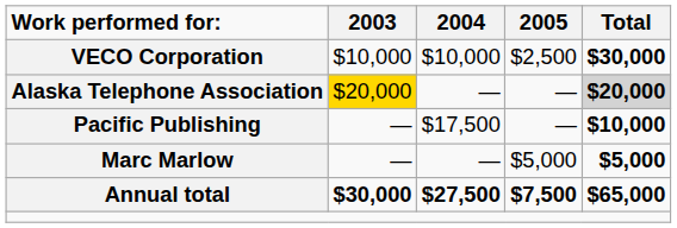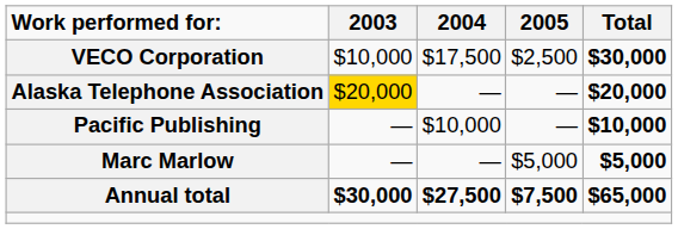 <table class="wikitable" align="right">
 <tr>
 <td><strong>Work performed for:</strong></td>
 <th>2003</th>
 <th>2004</th>
 <th>2005</th>
 <th>Total</th>
 </tr>
 <tr>
 <th>VECO Corporation</th>
 <td align="right">$10,000</td>
-<td align="right">$10,000</td>
+<td align="right">$17,500</td>
 <td align="right">$2,500</td>
 <td align="right"><strong>$30,000</strong></td>
 </tr>
 <tr>
 <th>Alaska Telephone Association</th>
 <td align="right" style="background: gold;">$20,000</td>
 <td align="right">—</td>
 <td align="right">—</td>
-<td align="right" style="background: lightgrey;"><strong>$20,000</strong></td>
+<td align="right"><strong>$20,000</strong></td>
 </tr>
 <tr>
 <th align="right">Pacific Publishing</th>
 <td align="right">—</td>
-<td align="right">$17,500</td>
+<td align="right">$10,000</td>
 <td align="right">—</td>
 <td><strong>$10,000</strong></td>
 </tr>
 <tr>
 <th>Marc Marlow</th>
 <td align="right">—</td>
 <td align="right">—</td>
 <td align="right">$5,000</td>
 <td align="right"><strong>$5,000</strong></td>
 </tr>
 <tr>
 <th>Annual total</th>
 <td align="right"><strong>$30,000</strong></td>
 <td align="right"><strong>$27,500</strong></td>
 <td align="right"><strong>$7,500</strong></td>
 <td align="right"><strong>$65,000</strong></td>
 </tr>
 <tr>
 <td colspan="5" width="300"></td>
 </tr>
 </table>
